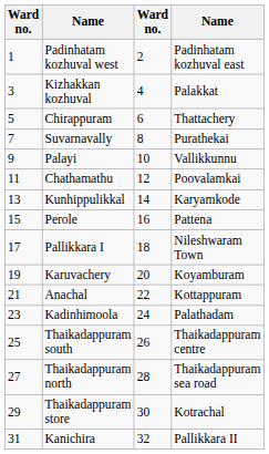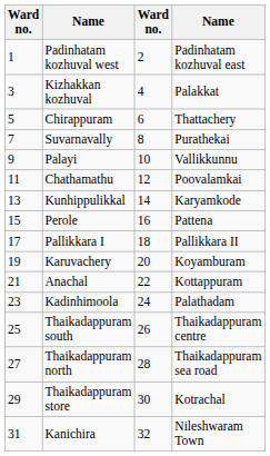 <table class="wikitable">
 <tr>
 <th width="20px">Ward no.</th>
 <th width="80px">Name</th>
 <th width="20px">Ward no.</th>
 <th width="80px">Name</th>
 </tr>
 <tr>
 <td>1</td>
 <td>Padinhatam kozhuval west</td>
 <td>2</td>
 <td>Padinhatam kozhuval east</td>
 </tr>
 <tr>
 <td>3</td>
 <td>Kizhakkan kozhuval</td>
 <td>4</td>
 <td>Palakkat</td>
 </tr>
 <tr>
 <td>5</td>
 <td>Chirappuram</td>
 <td>6</td>
 <td>Thattachery</td>
 </tr>
 <tr>
 <td>7</td>
 <td>Suvarnavally</td>
 <td>8</td>
 <td>Purathekai</td>
 </tr>
 <tr>
 <td>9</td>
 <td>Palayi</td>
 <td>10</td>
 <td>Vallikkunnu</td>
 </tr>
 <tr>
 <td>11</td>
 <td>Chathamathu</td>
 <td>12</td>
 <td>Poovalamkai</td>
 </tr>
 <tr>
 <td>13</td>
 <td>Kunhippulikkal</td>
 <td>14</td>
 <td>Karyamkode</td>
 </tr>
 <tr>
 <td>15</td>
 <td>Perole</td>
 <td>16</td>
 <td>Pattena</td>
 </tr>
 <tr>
 <td>17</td>
 <td>Pallikkara I</td>
 <td>18</td>
-<td>Nileshwaram Town</td>
+<td>Pallikkara II</td>
 </tr>
 <tr>
 <td>19</td>
 <td>Karuvachery</td>
 <td>20</td>
 <td>Koyamburam</td>
 </tr>
 <tr>
 <td>21</td>
 <td>Anachal</td>
 <td>22</td>
 <td>Kottappuram</td>
 </tr>
 <tr>
 <td>23</td>
 <td>Kadinhimoola</td>
 <td>24</td>
 <td>Palathadam</td>
 </tr>
 <tr>
 <td>25</td>
 <td>Thaikadappuram south</td>
 <td>26</td>
 <td>Thaikadappuram centre</td>
 </tr>
 <tr>
 <td>27</td>
 <td>Thaikadappuram north</td>
 <td>28</td>
 <td>Thaikadappuram sea road</td>
 </tr>
 <tr>
 <td>29</td>
 <td>Thaikadappuram store</td>
 <td>30</td>
 <td>Kotrachal</td>
 </tr>
 <tr>
 <td>31</td>
 <td>Kanichira</td>
 <td>32</td>
-<td>Pallikkara II</td>
+<td>Nileshwaram Town</td>
 </tr>
 </table>
